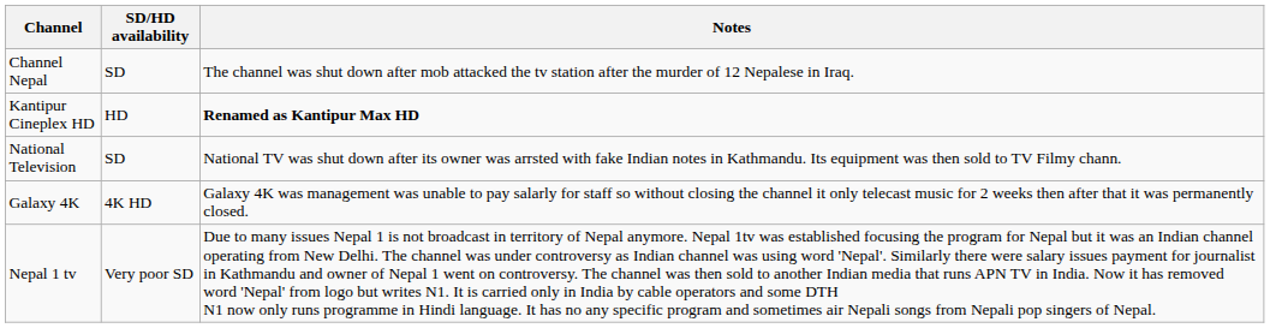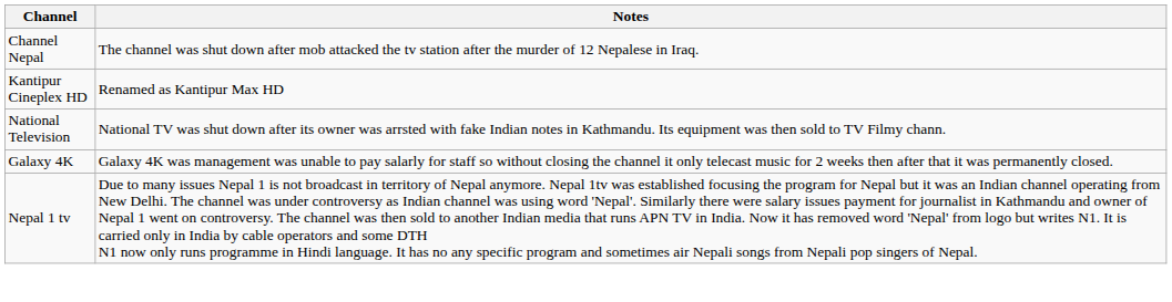 <table class="wikitable">
 <tr>
 <th>Channel</th>
-<th>SD/HD availability</th>
 <th>Notes</th>
 </tr>
 <tr>
 <td>Channel Nepal</td>
-<td>SD</td>
 <td>The channel was shut down after mob attacked the tv station after the murder of 12 Nepalese in Iraq.</td>
 </tr>
 <tr>
 <td>Kantipur Cineplex HD</td>
-<td>HD</td>
-<td><strong>Renamed as Kantipur Max HD</strong></td>
+<td>Renamed as Kantipur Max HD</td>
 </tr>
 <tr>
 <td>National Television</td>
-<td>SD</td>
 <td>National TV was shut down after its owner was arrsted with fake Indian notes in Kathmandu. Its equipment was then sold to TV Filmy chann.</td>
 </tr>
 <tr>
 <td>Galaxy 4K</td>
-<td>4K HD</td>
 <td>Galaxy 4K was management was unable to pay salarly for staff so without closing the channel it only telecast music for 2 weeks then after that it was permanently closed.</td>
 </tr>
 <tr>
 <td>Nepal 1 tv</td>
-<td>Very poor SD</td>
 <td>Due to many issues Nepal 1 is not broadcast in territory of Nepal anymore. Nepal 1tv was established focusing the program for Nepal but it was an Indian channel operating from New Delhi. The channel was under controversy as Indian channel was using word 'Nepal'. Similarly there were salary issues payment for journalist in Kathmandu and owner of Nepal 1 went on controversy. The channel was then sold to another Indian media that runs APN TV in India. Now it has removed word 'Nepal' from logo but writes N1. It is carried only in India by cable operators and some DTH<br>N1 now only runs programme in Hindi language. It has no any specific program and sometimes air Nepali songs from Nepali pop singers of Nepal.</td>
 </tr>
 </table>
